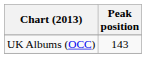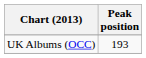 <table class="wikitable sortable">
 <tr>
 <th>Chart (2013)</th>
 <th>Peak<br>position</th>
 </tr>
 <tr>
 </tr>
 <tr>
 <td>UK Albums (<a href='#'>OCC</a>)</td>
-<td align=center>143</td>
+<td align=center>193</td>
 </tr>
 <tr>
 </tr>
 </table>
